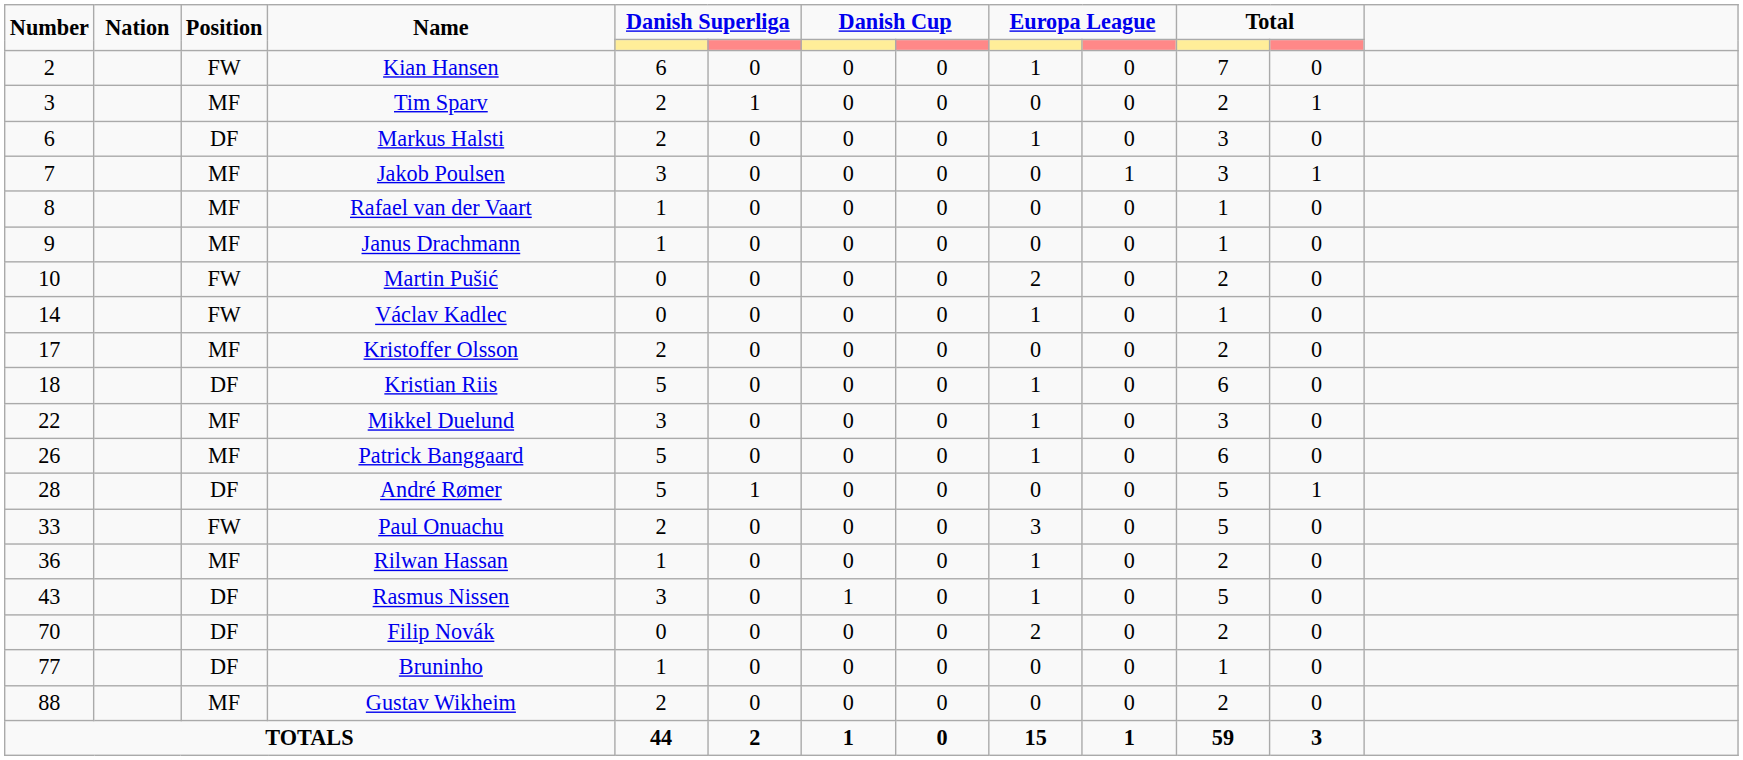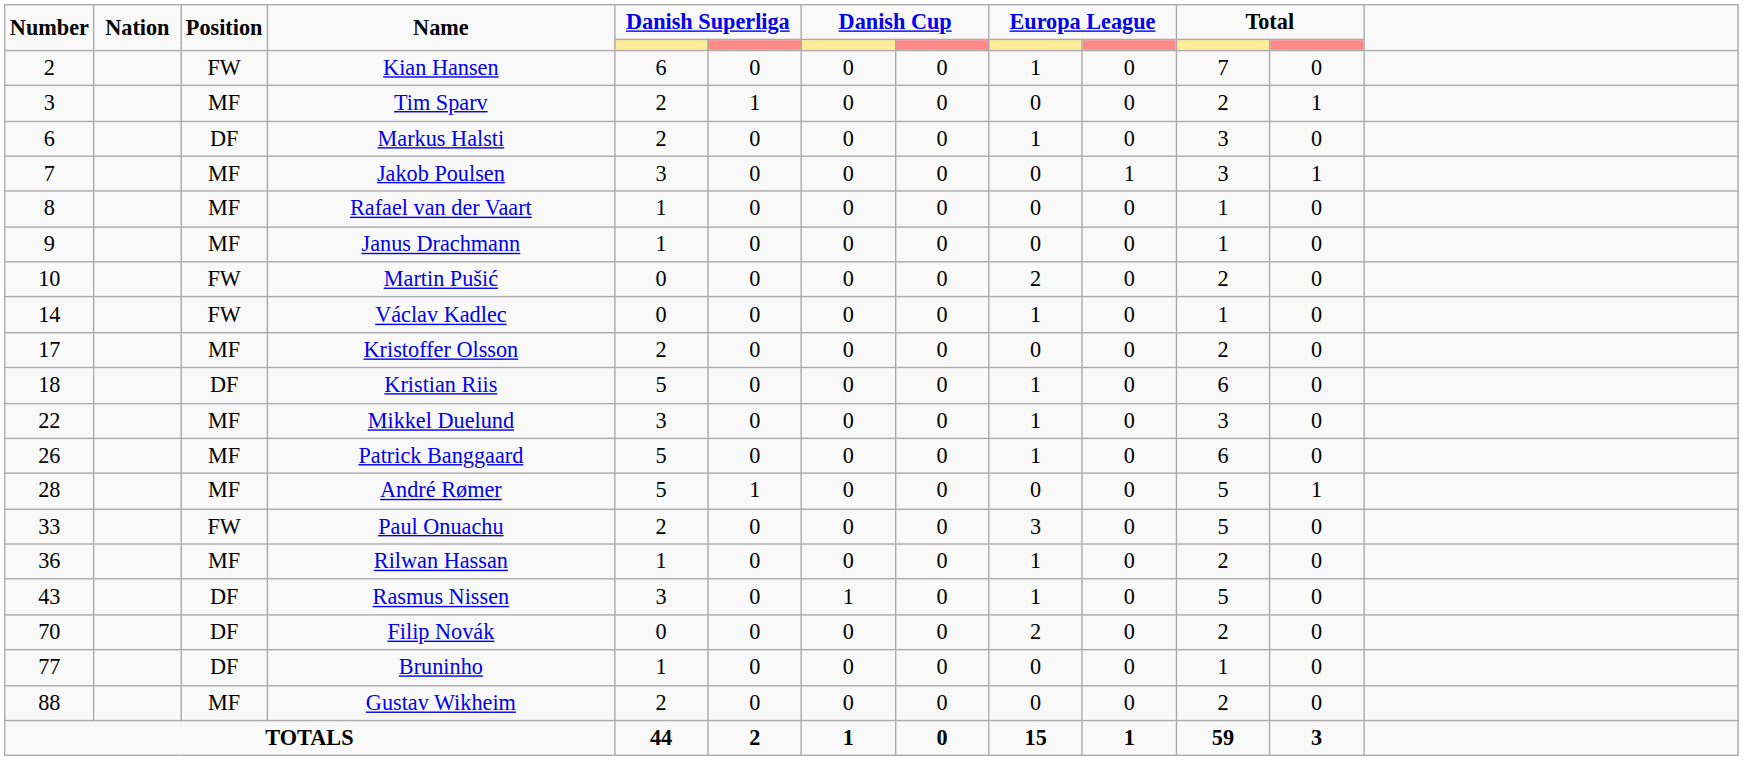 <table class="wikitable" style="text-align:center;">
 <tr>
 <td rowspan="2"  style="width:5%;"><strong>Number</strong></td>
 <td rowspan="2"  style="width:5%;"><strong>Nation</strong></td>
 <td rowspan="2"  style="width:5%;"><strong>Position</strong></td>
 <td rowspan="2"  style="width:20%;"><strong>Name</strong></td>
 <td colspan="2"><strong><a href='#'>Danish Superliga</a></strong></td>
 <td colspan="2"><strong><a href='#'>Danish Cup</a></strong></td>
 <td colspan="2"><strong><a href='#'>Europa League</a></strong></td>
 <td colspan="2"><strong>Total</strong></td>
 </tr>
 <tr>
 <th style="width:60px; background:#fe9;"></th>
 <th style="width:60px; background:#ff8888;"></th>
 <th style="width:60px; background:#fe9;"></th>
 <th style="width:60px; background:#ff8888;"></th>
 <th style="width:60px; background:#fe9;"></th>
 <th style="width:60px; background:#ff8888;"></th>
 <th style="width:60px; background:#fe9;"></th>
 <th style="width:60px; background:#ff8888;"></th>
 </tr>
 <tr>
 <td>2</td>
 <td></td>
 <td>FW</td>
 <td><a href='#'>Kian Hansen</a></td>
 <td>6</td>
 <td>0</td>
 <td>0</td>
 <td>0</td>
 <td>1</td>
 <td>0</td>
 <td>7</td>
 <td>0</td>
 <td></td>
 </tr>
 <tr>
 <td>3</td>
 <td></td>
 <td>MF</td>
 <td><a href='#'>Tim Sparv</a></td>
 <td>2</td>
 <td>1</td>
 <td>0</td>
 <td>0</td>
 <td>0</td>
 <td>0</td>
 <td>2</td>
 <td>1</td>
 <td></td>
 </tr>
 <tr>
 <td>6</td>
 <td></td>
 <td>DF</td>
 <td><a href='#'>Markus Halsti</a></td>
 <td>2</td>
 <td>0</td>
 <td>0</td>
 <td>0</td>
 <td>1</td>
 <td>0</td>
 <td>3</td>
 <td>0</td>
 <td></td>
 </tr>
 <tr>
 <td>7</td>
 <td></td>
 <td>MF</td>
 <td><a href='#'>Jakob Poulsen</a></td>
 <td>3</td>
 <td>0</td>
 <td>0</td>
 <td>0</td>
 <td>0</td>
 <td>1</td>
 <td>3</td>
 <td>1</td>
 <td></td>
 </tr>
 <tr>
 <td>8</td>
 <td></td>
 <td>MF</td>
 <td><a href='#'>Rafael van der Vaart</a></td>
 <td>1</td>
 <td>0</td>
 <td>0</td>
 <td>0</td>
 <td>0</td>
 <td>0</td>
 <td>1</td>
 <td>0</td>
 <td></td>
 </tr>
 <tr>
 <td>9</td>
 <td></td>
 <td>MF</td>
 <td><a href='#'>Janus Drachmann</a></td>
 <td>1</td>
 <td>0</td>
 <td>0</td>
 <td>0</td>
 <td>0</td>
 <td>0</td>
 <td>1</td>
 <td>0</td>
 <td></td>
 </tr>
 <tr>
 <td>10</td>
 <td></td>
 <td>FW</td>
 <td><a href='#'>Martin Pušić</a></td>
 <td>0</td>
 <td>0</td>
 <td>0</td>
 <td>0</td>
 <td>2</td>
 <td>0</td>
 <td>2</td>
 <td>0</td>
 <td></td>
 </tr>
 <tr>
 <td>14</td>
 <td></td>
 <td>FW</td>
 <td><a href='#'>Václav Kadlec</a></td>
 <td>0</td>
 <td>0</td>
 <td>0</td>
 <td>0</td>
 <td>1</td>
 <td>0</td>
 <td>1</td>
 <td>0</td>
 <td></td>
 </tr>
 <tr>
 <td>17</td>
 <td></td>
 <td>MF</td>
 <td><a href='#'>Kristoffer Olsson</a></td>
 <td>2</td>
 <td>0</td>
 <td>0</td>
 <td>0</td>
 <td>0</td>
 <td>0</td>
 <td>2</td>
 <td>0</td>
 <td></td>
 </tr>
 <tr>
 <td>18</td>
 <td></td>
 <td>DF</td>
 <td><a href='#'>Kristian Riis</a></td>
 <td>5</td>
 <td>0</td>
 <td>0</td>
 <td>0</td>
 <td>1</td>
 <td>0</td>
 <td>6</td>
 <td>0</td>
 <td></td>
 </tr>
 <tr>
 <td>22</td>
 <td></td>
 <td>MF</td>
 <td><a href='#'>Mikkel Duelund</a></td>
 <td>3</td>
 <td>0</td>
 <td>0</td>
 <td>0</td>
 <td>1</td>
 <td>0</td>
 <td>3</td>
 <td>0</td>
 <td></td>
 </tr>
 <tr>
 <td>26</td>
 <td></td>
 <td>MF</td>
 <td><a href='#'>Patrick Banggaard</a></td>
 <td>5</td>
 <td>0</td>
 <td>0</td>
 <td>0</td>
 <td>1</td>
 <td>0</td>
 <td>6</td>
 <td>0</td>
 <td></td>
 </tr>
 <tr>
 <td>28</td>
 <td></td>
-<td>DF</td>
+<td>MF</td>
 <td><a href='#'>André Rømer</a></td>
 <td>5</td>
 <td>1</td>
 <td>0</td>
 <td>0</td>
 <td>0</td>
 <td>0</td>
 <td>5</td>
 <td>1</td>
 <td></td>
 </tr>
 <tr>
 <td>33</td>
 <td></td>
 <td>FW</td>
 <td><a href='#'>Paul Onuachu</a></td>
 <td>2</td>
 <td>0</td>
 <td>0</td>
 <td>0</td>
 <td>3</td>
 <td>0</td>
 <td>5</td>
 <td>0</td>
 <td></td>
 </tr>
 <tr>
 <td>36</td>
 <td></td>
 <td>MF</td>
 <td><a href='#'>Rilwan Hassan</a></td>
 <td>1</td>
 <td>0</td>
 <td>0</td>
 <td>0</td>
 <td>1</td>
 <td>0</td>
 <td>2</td>
 <td>0</td>
 <td></td>
 </tr>
 <tr>
 <td>43</td>
 <td></td>
 <td>DF</td>
 <td><a href='#'>Rasmus Nissen</a></td>
 <td>3</td>
 <td>0</td>
 <td>1</td>
 <td>0</td>
 <td>1</td>
 <td>0</td>
 <td>5</td>
 <td>0</td>
 <td></td>
 </tr>
 <tr>
 <td>70</td>
 <td></td>
 <td>DF</td>
 <td><a href='#'>Filip Novák</a></td>
 <td>0</td>
 <td>0</td>
 <td>0</td>
 <td>0</td>
 <td>2</td>
 <td>0</td>
 <td>2</td>
 <td>0</td>
 <td></td>
 </tr>
 <tr>
 <td>77</td>
 <td></td>
 <td>DF</td>
 <td><a href='#'>Bruninho</a></td>
 <td>1</td>
 <td>0</td>
 <td>0</td>
 <td>0</td>
 <td>0</td>
 <td>0</td>
 <td>1</td>
 <td>0</td>
 <td></td>
 </tr>
 <tr>
 <td>88</td>
 <td></td>
 <td>MF</td>
 <td><a href='#'>Gustav Wikheim</a></td>
 <td>2</td>
 <td>0</td>
 <td>0</td>
 <td>0</td>
 <td>0</td>
 <td>0</td>
 <td>2</td>
 <td>0</td>
 <td></td>
 </tr>
 <tr>
 <td colspan="4"><strong>TOTALS</strong></td>
 <td><strong>44</strong></td>
 <td><strong>2</strong></td>
 <td><strong>1</strong></td>
 <td><strong>0</strong></td>
 <td><strong>15</strong></td>
 <td><strong>1</strong></td>
 <td><strong>59</strong></td>
 <td><strong>3</strong></td>
 </tr>
 </table>
